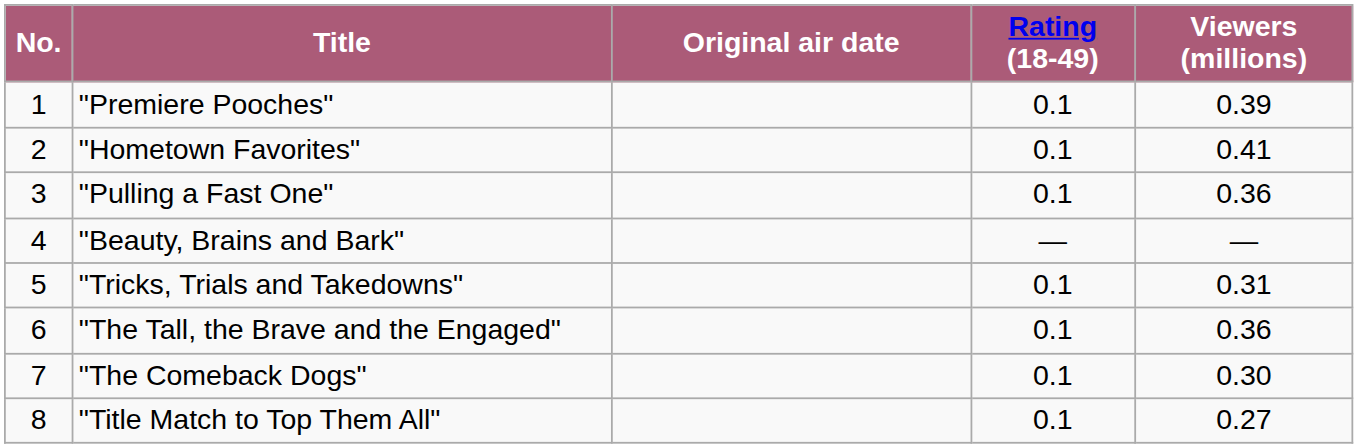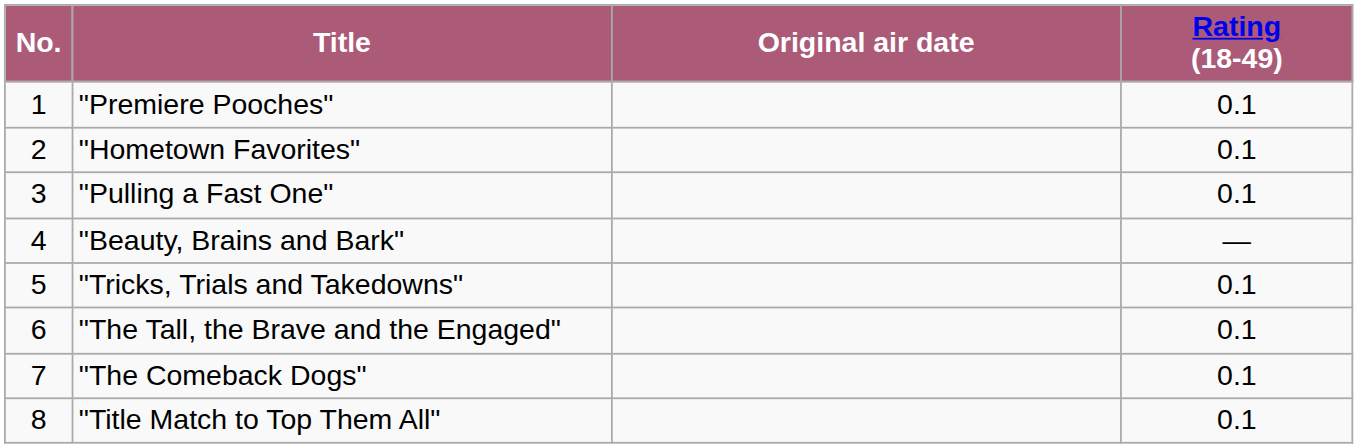 <table class="wikitable plainrowheaders" style="width:60%;">
 <tr>
 <th style="background-color: #ab5b78; color: #FFFFFF;" width=5%>No.</th>
 <th style="background-color: #ab5b78; color: #FFFFFF;" width=40%>Title</th>
 <th style="background-color: #ab5b78; color: #FFFFFF;">Original air date</th>
 <th style="background-color: #ab5b78; color: #FFFFFF;"><a href='#'>Rating</a><br>(18-49)</th>
-<th style="background-color: #ab5b78; color: #FFFFFF;">Viewers<br>(millions)</th>
 </tr>
 <tr>
 <td align=center>1</td>
 <td>"Premiere Pooches"</td>
 <td align=center></td>
 <td align=center>0.1</td>
-<td align=center>0.39</td>
 </tr>
 <tr>
 <td align=center>2</td>
 <td>"Hometown Favorites"</td>
 <td align=center></td>
 <td align=center>0.1</td>
-<td align=center>0.41</td>
 </tr>
 <tr>
 <td align=center>3</td>
 <td>"Pulling a Fast One"</td>
 <td align=center></td>
 <td align=center>0.1</td>
-<td align=center>0.36</td>
 </tr>
 <tr>
 <td align=center>4</td>
 <td>"Beauty, Brains and Bark"</td>
 <td align=center></td>
-<td align=center>—</td>
 <td align=center>—</td>
 </tr>
 <tr>
 <td align=center>5</td>
 <td>"Tricks, Trials and Takedowns"</td>
 <td align=center></td>
 <td align=center>0.1</td>
-<td align=center>0.31</td>
 </tr>
 <tr>
 <td align=center>6</td>
 <td>"The Tall, the Brave and the Engaged"</td>
 <td align=center></td>
 <td align=center>0.1</td>
-<td align=center>0.36</td>
 </tr>
 <tr>
 <td align=center>7</td>
 <td>"The Comeback Dogs"</td>
 <td align=center></td>
 <td align=center>0.1</td>
-<td align=center>0.30</td>
 </tr>
 <tr>
 <td align=center>8</td>
 <td>"Title Match to Top Them All"</td>
 <td align=center></td>
 <td align=center>0.1</td>
-<td align=center>0.27</td>
 </tr>
 </table>
